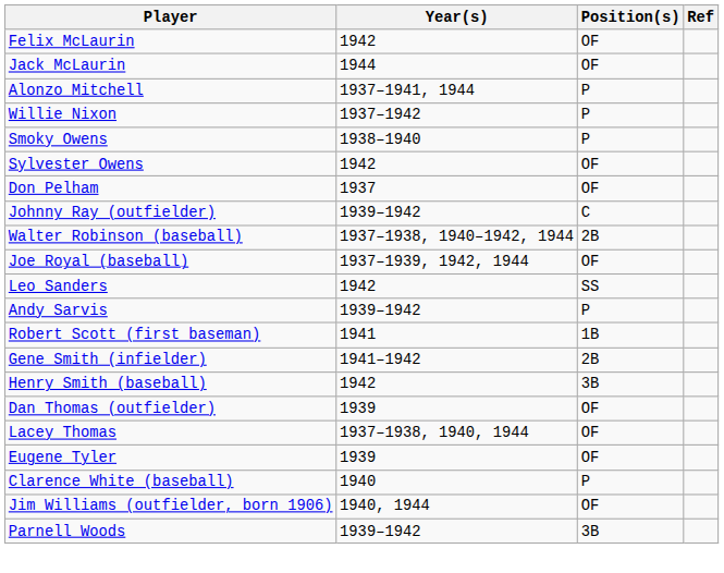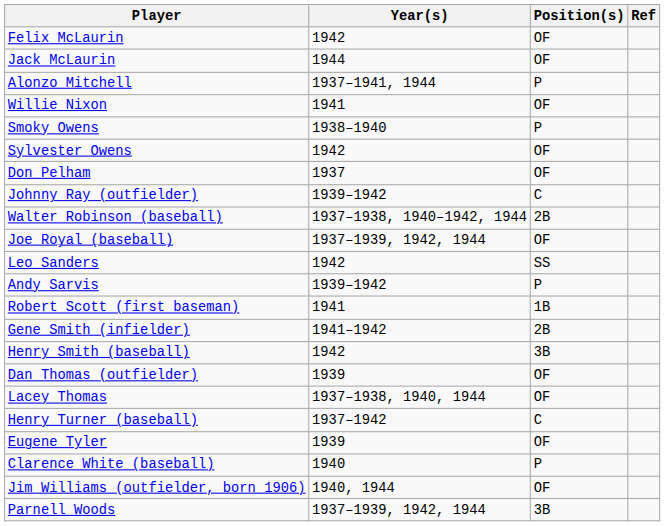 <table class="wikitable">
 <tr>
 <th>Player</th>
 <th>Year(s)</th>
 <th>Position(s)</th>
 <th>Ref</th>
 </tr>
 <tr>
 <td><a href='#'>Felix McLaurin</a></td>
 <td>1942</td>
 <td>OF</td>
 <td></td>
 </tr>
 <tr>
 <td><a href='#'>Jack McLaurin</a></td>
 <td>1944</td>
 <td>OF</td>
 <td></td>
 </tr>
 <tr>
 <td><a href='#'>Alonzo Mitchell</a></td>
 <td>1937–1941, 1944</td>
 <td>P</td>
 <td></td>
 </tr>
 <tr>
 <td><a href='#'>Willie Nixon</a></td>
-<td>1937–1942</td>
-<td>P</td>
+<td>1941</td>
+<td>OF</td>
 <td></td>
 </tr>
 <tr>
 <td><a href='#'>Smoky Owens</a></td>
 <td>1938–1940</td>
 <td>P</td>
 <td></td>
 </tr>
 <tr>
 <td><a href='#'>Sylvester Owens</a></td>
 <td>1942</td>
 <td>OF</td>
 <td></td>
 </tr>
 <tr>
 <td><a href='#'>Don Pelham</a></td>
 <td>1937</td>
 <td>OF</td>
 <td></td>
 </tr>
 <tr>
 <td><a href='#'>Johnny Ray (outfielder)</a></td>
 <td>1939–1942</td>
 <td>C</td>
 <td></td>
 </tr>
 <tr>
 <td><a href='#'>Walter Robinson (baseball)</a></td>
 <td>1937–1938, 1940–1942, 1944</td>
 <td>2B</td>
 <td></td>
 </tr>
 <tr>
 <td><a href='#'>Joe Royal (baseball)</a></td>
 <td>1937–1939, 1942, 1944</td>
 <td>OF</td>
 <td></td>
 </tr>
 <tr>
 <td><a href='#'>Leo Sanders</a></td>
 <td>1942</td>
 <td>SS</td>
 <td></td>
 </tr>
 <tr>
 <td><a href='#'>Andy Sarvis</a></td>
 <td>1939–1942</td>
 <td>P</td>
 <td></td>
 </tr>
 <tr>
 <td><a href='#'>Robert Scott (first baseman)</a></td>
 <td>1941</td>
 <td>1B</td>
 <td></td>
 </tr>
 <tr>
 <td><a href='#'>Gene Smith (infielder)</a></td>
 <td>1941–1942</td>
 <td>2B</td>
 <td></td>
 </tr>
 <tr>
 <td><a href='#'>Henry Smith (baseball)</a></td>
 <td>1942</td>
 <td>3B</td>
 <td></td>
 </tr>
 <tr>
 <td><a href='#'>Dan Thomas (outfielder)</a></td>
 <td>1939</td>
 <td>OF</td>
 <td></td>
 </tr>
 <tr>
 <td><a href='#'>Lacey Thomas</a></td>
 <td>1937–1938, 1940, 1944</td>
 <td>OF</td>
 <td></td>
 </tr>
 <tr>
+<td><a href='#'>Henry Turner (baseball)</a></td>
+<td>1937–1942</td>
+<td>C</td>
+<td></td>
+</tr>
+<tr>
 <td><a href='#'>Eugene Tyler</a></td>
 <td>1939</td>
 <td>OF</td>
 <td></td>
 </tr>
 <tr>
 <td><a href='#'>Clarence White (baseball)</a></td>
 <td>1940</td>
 <td>P</td>
 <td></td>
 </tr>
 <tr>
 <td><a href='#'>Jim Williams (outfielder, born 1906)</a></td>
 <td>1940, 1944</td>
 <td>OF</td>
 <td></td>
 </tr>
 <tr>
 <td><a href='#'>Parnell Woods</a></td>
-<td>1939–1942</td>
+<td>1937–1939, 1942, 1944</td>
 <td>3B</td>
 <td></td>
 </tr>
 </table>
